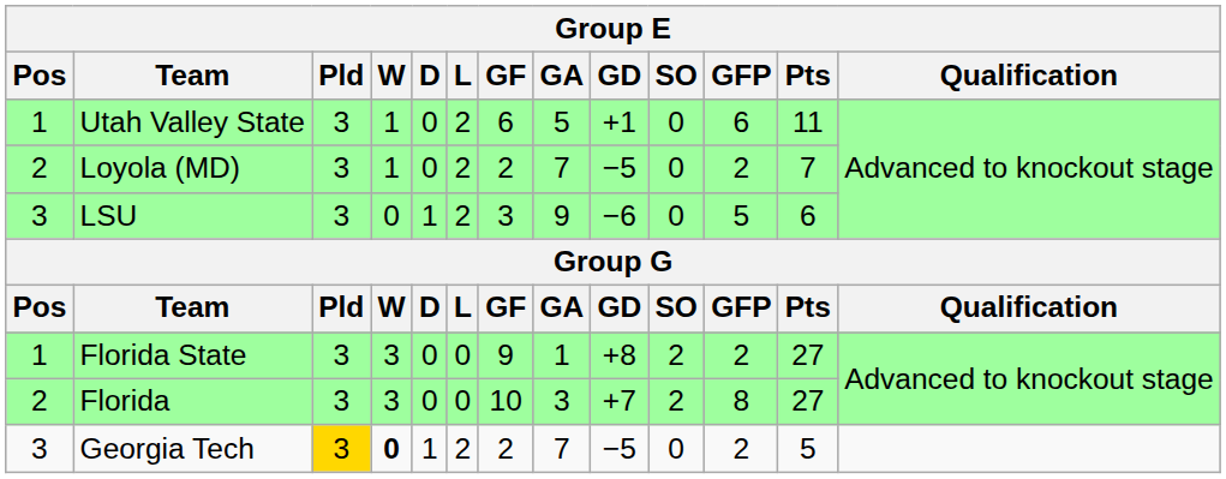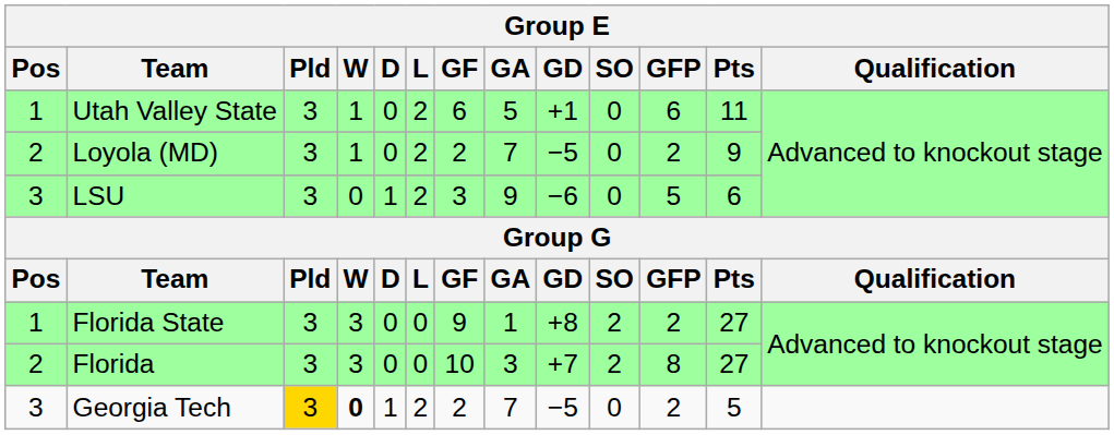 <table class="wikitable" style="text-align:center">
 <tr>
 <th colspan="13">Group E</th>
 </tr>
 <tr>
 <th>Pos</th>
 <th>Team</th>
 <th>Pld</th>
 <th>W</th>
 <th>D</th>
 <th>L</th>
 <th>GF</th>
 <th>GA</th>
 <th>GD</th>
 <th>SO</th>
 <th>GFP</th>
 <th>Pts</th>
 <th>Qualification</th>
 </tr>
 <tr bgcolor="#9eff9e">
 <td>1</td>
 <td style="text-align:left">Utah Valley State</td>
 <td>3</td>
 <td>1</td>
 <td>0</td>
 <td>2</td>
 <td>6</td>
 <td>5</td>
 <td>+1</td>
 <td>0</td>
 <td>6</td>
 <td>11</td>
 <td rowspan="3">Advanced to knockout stage</td>
 </tr>
 <tr bgcolor="#9eff9e">
 <td>2</td>
 <td style="text-align:left">Loyola (MD)</td>
 <td>3</td>
 <td>1</td>
 <td>0</td>
 <td>2</td>
 <td>2</td>
 <td>7</td>
 <td>−5</td>
 <td>0</td>
 <td>2</td>
-<td>7</td>
+<td>9</td>
 </tr>
 <tr bgcolor="#9eff9e">
 <td>3</td>
 <td style="text-align:left">LSU</td>
 <td>3</td>
 <td>0</td>
 <td>1</td>
 <td>2</td>
 <td>3</td>
 <td>9</td>
 <td>−6</td>
 <td>0</td>
 <td>5</td>
 <td>6</td>
 </tr>
 <tr>
 <th colspan="13">Group G</th>
 </tr>
 <tr>
 <th>Pos</th>
 <th>Team</th>
 <th>Pld</th>
 <th>W</th>
 <th>D</th>
 <th>L</th>
 <th>GF</th>
 <th>GA</th>
 <th>GD</th>
 <th>SO</th>
 <th>GFP</th>
 <th>Pts</th>
 <th>Qualification</th>
 </tr>
 <tr bgcolor="#9eff9e">
 <td>1</td>
 <td style="text-align:left">Florida State</td>
 <td>3</td>
 <td>3</td>
 <td>0</td>
 <td>0</td>
 <td>9</td>
 <td>1</td>
 <td>+8</td>
 <td>2</td>
 <td>2</td>
 <td>27</td>
 <td rowspan="2">Advanced to knockout stage</td>
 </tr>
 <tr bgcolor="#9eff9e">
 <td>2</td>
 <td style="text-align:left">Florida</td>
 <td>3</td>
 <td>3</td>
 <td>0</td>
 <td>0</td>
 <td>10</td>
 <td>3</td>
 <td>+7</td>
 <td>2</td>
 <td>8</td>
 <td>27</td>
 </tr>
 <tr>
 <td>3</td>
 <td style="text-align:left">Georgia Tech</td>
 <td style="background: gold;">3</td>
 <td><strong>0</strong></td>
 <td>1</td>
 <td>2</td>
 <td>2</td>
 <td>7</td>
 <td>−5</td>
 <td>0</td>
 <td>2</td>
 <td>5</td>
 <td></td>
 </tr>
 </table>
